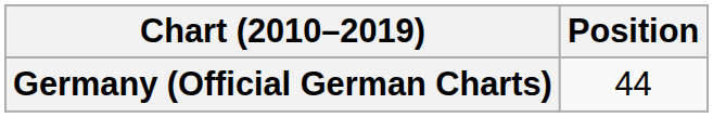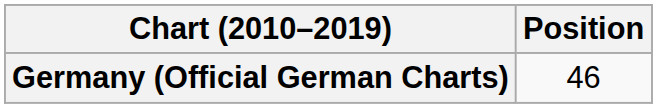 <table class="wikitable plainrowheaders" style="text-align:center">
 <tr>
 <th scope="col">Chart (2010–2019)</th>
 <th scope="col">Position</th>
 </tr>
 <tr>
 <th scope="row">Germany (Official German Charts)</th>
-<td>44</td>
+<td>46</td>
 </tr>
 </table>
